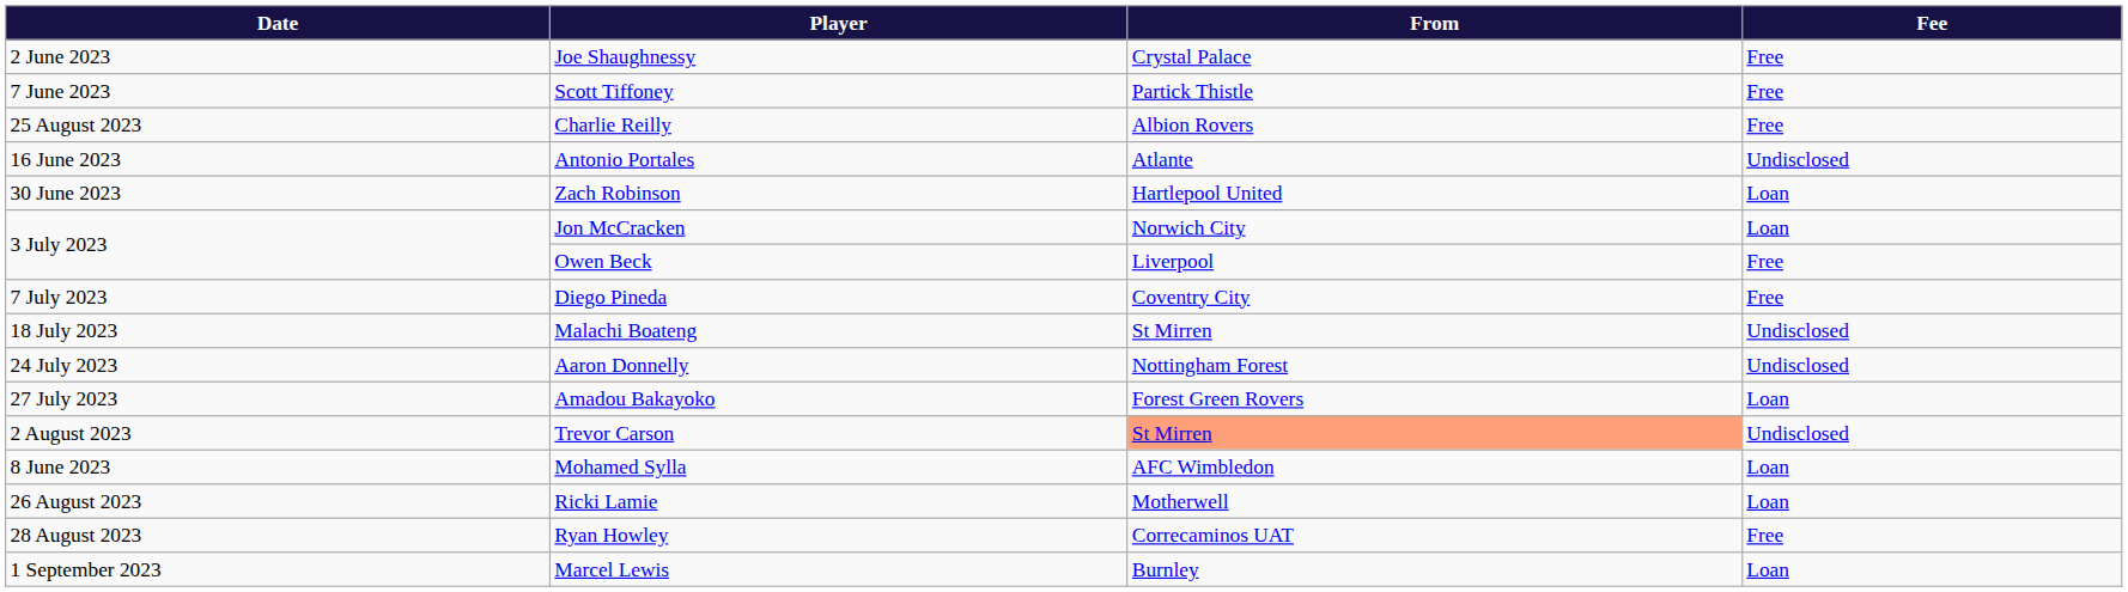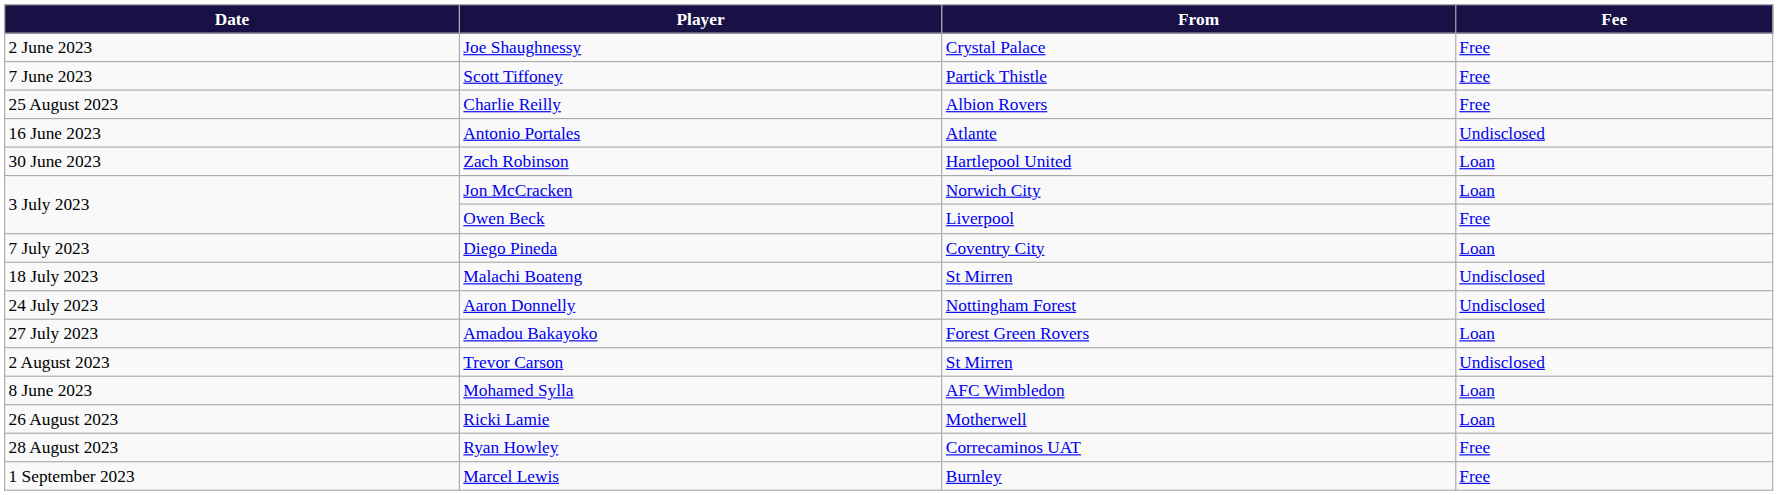 <table class="wikitable" style="text-align:left; font-size:95%;width:98%;">
 <tr>
 <th style="background:#181146; color:white;">Date</th>
 <th style="background:#181146; color:white;">Player</th>
 <th style="background:#181146; color:white;">From</th>
 <th style="background:#181146; color:white;">Fee</th>
 </tr>
 <tr>
 <td>2 June 2023</td>
 <td> <a href='#'>Joe Shaughnessy</a></td>
 <td> <a href='#'>Crystal Palace</a></td>
 <td><a href='#'>Free</a></td>
 </tr>
 <tr>
 <td>7 June 2023</td>
 <td> <a href='#'>Scott Tiffoney</a></td>
 <td> <a href='#'>Partick Thistle</a></td>
 <td><a href='#'>Free</a></td>
 </tr>
 <tr>
 <td>25 August 2023</td>
 <td> <a href='#'>Charlie Reilly</a></td>
 <td> <a href='#'>Albion Rovers</a></td>
 <td><a href='#'>Free</a></td>
 </tr>
 <tr>
 <td>16 June 2023</td>
 <td> <a href='#'>Antonio Portales</a></td>
 <td> <a href='#'>Atlante</a></td>
 <td><a href='#'>Undisclosed</a></td>
 </tr>
 <tr>
 <td>30 June 2023</td>
 <td> <a href='#'>Zach Robinson</a></td>
 <td> <a href='#'>Hartlepool United</a></td>
 <td><a href='#'>Loan</a></td>
 </tr>
 <tr>
 <td rowspan="2">3 July 2023</td>
 <td> <a href='#'>Jon McCracken</a></td>
 <td> <a href='#'>Norwich City</a></td>
 <td><a href='#'>Loan</a></td>
 </tr>
 <tr>
 <td> <a href='#'>Owen Beck</a></td>
 <td> <a href='#'>Liverpool</a></td>
 <td><a href='#'>Free</a></td>
 </tr>
 <tr>
 <td>7 July 2023</td>
 <td> <a href='#'>Diego Pineda</a></td>
 <td> <a href='#'>Coventry City</a></td>
-<td><a href='#'>Free</a></td>
+<td><a href='#'>Loan</a></td>
 </tr>
 <tr>
 <td>18 July 2023</td>
 <td> <a href='#'>Malachi Boateng</a></td>
 <td> <a href='#'>St Mirren</a></td>
 <td><a href='#'>Undisclosed</a></td>
 </tr>
 <tr>
 <td>24 July 2023</td>
 <td> <a href='#'>Aaron Donnelly</a></td>
 <td> <a href='#'>Nottingham Forest</a></td>
 <td><a href='#'>Undisclosed</a></td>
 </tr>
 <tr>
 <td>27 July 2023</td>
 <td> <a href='#'>Amadou Bakayoko</a></td>
 <td> <a href='#'>Forest Green Rovers</a></td>
 <td><a href='#'>Loan</a></td>
 </tr>
 <tr>
 <td>2 August 2023</td>
 <td> <a href='#'>Trevor Carson</a></td>
-<td style="background: lightsalmon;"> <a href='#'>St Mirren</a></td>
+<td> <a href='#'>St Mirren</a></td>
 <td><a href='#'>Undisclosed</a></td>
 </tr>
 <tr>
 <td>8 June 2023</td>
 <td> <a href='#'>Mohamed Sylla</a></td>
 <td> <a href='#'>AFC Wimbledon</a></td>
 <td><a href='#'>Loan</a></td>
 </tr>
 <tr>
 <td>26 August 2023</td>
 <td> <a href='#'>Ricki Lamie</a></td>
 <td> <a href='#'>Motherwell</a></td>
 <td><a href='#'>Loan</a></td>
 </tr>
 <tr>
 <td>28 August 2023</td>
 <td> <a href='#'>Ryan Howley</a></td>
 <td> <a href='#'>Correcaminos UAT</a></td>
 <td><a href='#'>Free</a></td>
 </tr>
 <tr>
 <td>1 September 2023</td>
 <td> <a href='#'>Marcel Lewis</a></td>
 <td> <a href='#'>Burnley</a></td>
-<td><a href='#'>Loan</a></td>
+<td><a href='#'>Free</a></td>
 </tr>
 </table>
